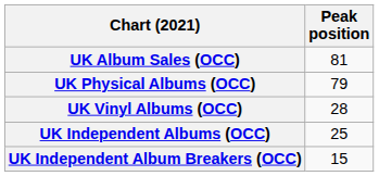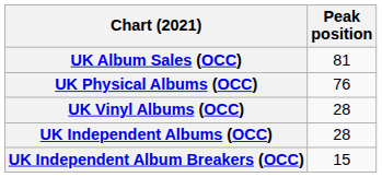 <table class="wikitable plainrowheaders sortable" style="text-align:center">
 <tr>
 <th scope="col">Chart (2021)</th>
 <th scope="col">Peak<br>position</th>
 </tr>
 <tr>
 <th scope="row"><a href='#'>UK Album Sales</a> (<a href='#'>OCC</a>)</th>
 <td>81</td>
 </tr>
 <tr>
 <th scope="row"><a href='#'>UK Physical Albums</a> (<a href='#'>OCC</a>)</th>
-<td>79</td>
+<td>76</td>
 </tr>
 <tr>
 <th scope="row"><a href='#'>UK Vinyl Albums</a> (<a href='#'>OCC</a>)</th>
 <td>28</td>
 </tr>
 <tr>
 <th scope="row"><a href='#'>UK Independent Albums</a> (<a href='#'>OCC</a>)</th>
-<td>25</td>
+<td>28</td>
 </tr>
 <tr>
 <th scope="row"><a href='#'>UK Independent Album Breakers</a> (<a href='#'>OCC</a>)</th>
 <td>15</td>
 </tr>
 </table>
